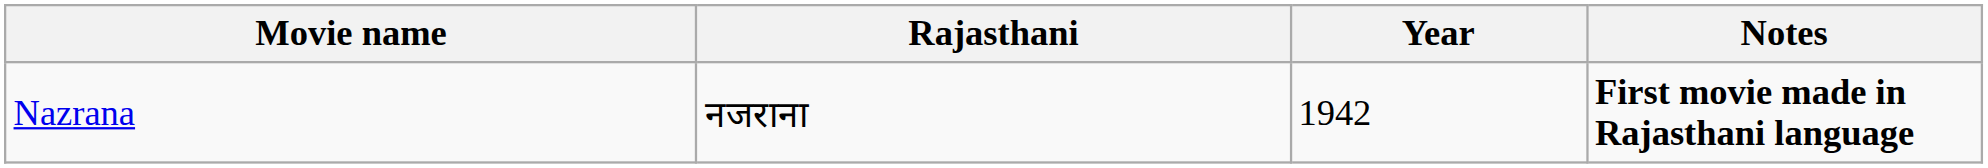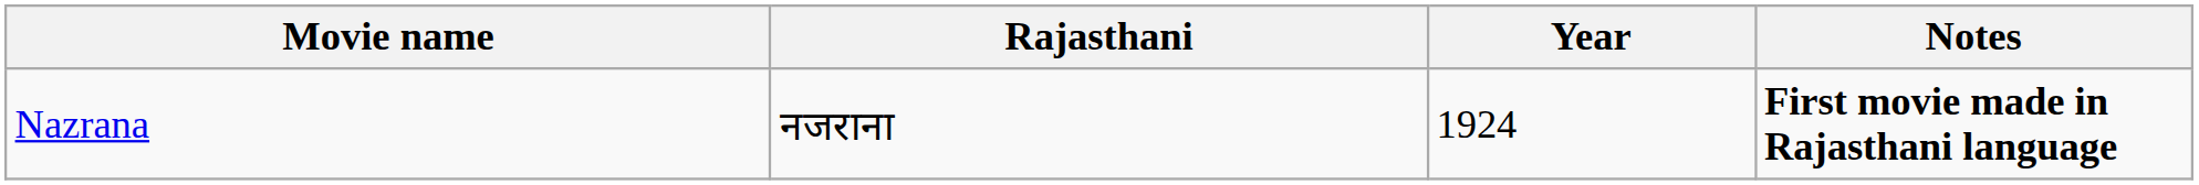 <table class="wikitable sortable">
 <tr>
 <th scope="col" style="width: 35%;">Movie name</th>
 <th scope="col" style="width: 30%;">Rajasthani</th>
 <th scope="col" style="width: 15%;">Year</th>
 <th scope="col" style="width: 20%;">Notes</th>
 </tr>
 <tr>
 <td><a href='#'>Nazrana</a></td>
 <td>नजराना</td>
-<td>1942</td>
+<td>1924</td>
 <td><strong>First movie made in Rajasthani language</strong></td>
 </tr>
 </table>
